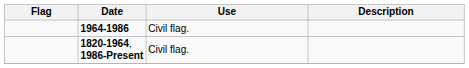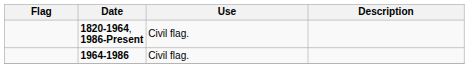 <table class="wikitable">
 <tr>
 <th width="110">Flag</th>
 <th width="100">Date</th>
 <th width="250">Use</th>
 <th width="240">Description</th>
 </tr>
 <tr>
 <td></td>
-<td><strong>1964-1986</strong></td>
+<td><strong>1820-1964</strong>,<br><strong>1986-Present</strong></td>
 <td>Civil flag.</td>
 <td></td>
 </tr>
 <tr>
 <td></td>
-<td><strong>1820-1964</strong>,<br><strong>1986-Present</strong></td>
+<td><strong>1964-1986</strong></td>
 <td>Civil flag.</td>
 <td></td>
 </tr>
 <tr>
 </tr>
 </table>
